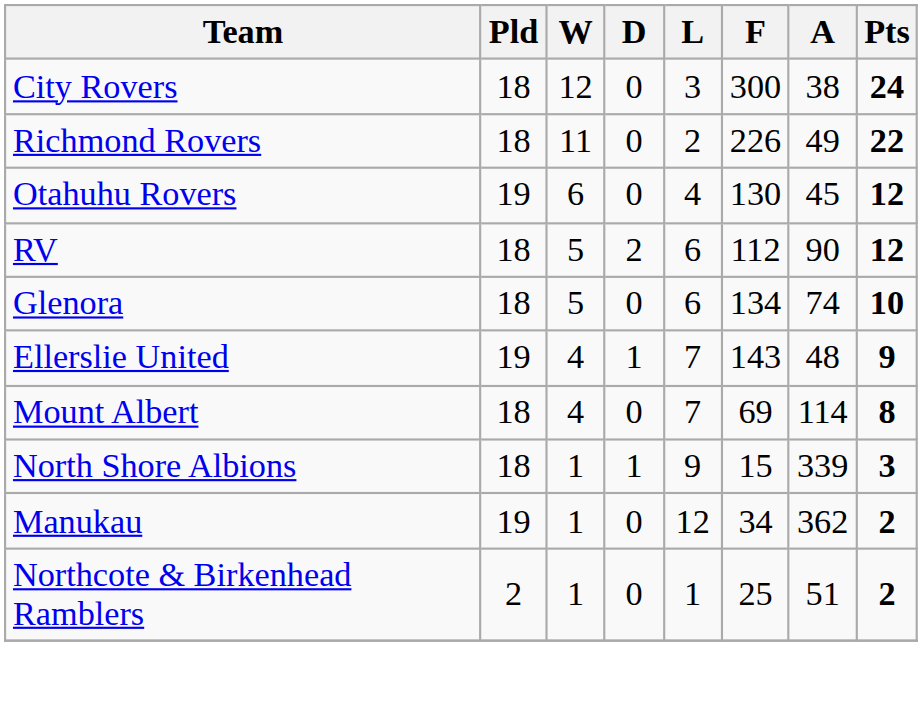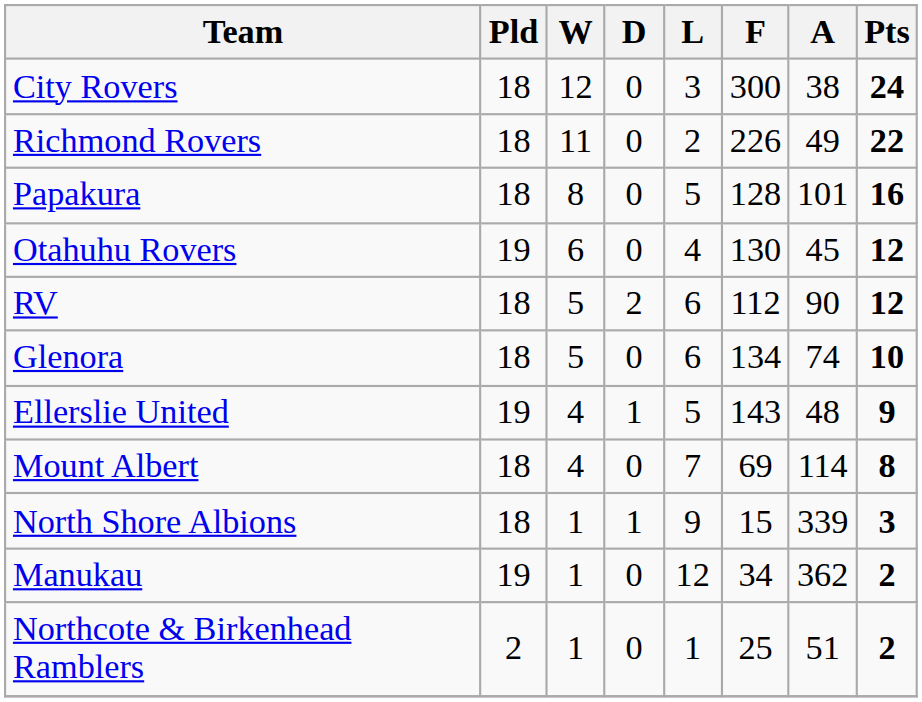 <table class="wikitable" style="text-align:center;">
 <tr>
 <th width=215>Team</th>
 <th width=20 abbr="Played">Pld</th>
 <th width=20 abbr="Won">W</th>
 <th width=20 abbr="Drawn">D</th>
 <th width=20 abbr="Lost">L</th>
 <th width=20 abbr="For">F</th>
 <th width=20 abbr="Against">A</th>
 <th width=20 abbr="Points">Pts</th>
 </tr>
 <tr>
 <td style="text-align:left;"><a href='#'>City Rovers</a></td>
 <td>18</td>
 <td>12</td>
 <td>0</td>
 <td>3</td>
 <td>300</td>
 <td>38</td>
 <td><strong>24</strong></td>
 </tr>
 <tr>
 <td style="text-align:left;"><a href='#'>Richmond Rovers</a></td>
 <td>18</td>
 <td>11</td>
 <td>0</td>
 <td>2</td>
 <td>226</td>
 <td>49</td>
 <td><strong>22</strong></td>
+</tr>
+<tr>
+<td style="text-align:left;"><a href='#'>Papakura</a></td>
+<td>18</td>
+<td>8</td>
+<td>0</td>
+<td>5</td>
+<td>128</td>
+<td>101</td>
+<td><strong>16</strong></td>
 </tr>
 <tr>
 <td style="text-align:left;"><a href='#'>Otahuhu Rovers</a></td>
 <td>19</td>
 <td>6</td>
 <td>0</td>
 <td>4</td>
 <td>130</td>
 <td>45</td>
 <td><strong>12</strong></td>
 </tr>
 <tr>
 <td style="text-align:left;"><a href='#'>RV</a></td>
 <td>18</td>
 <td>5</td>
 <td>2</td>
 <td>6</td>
 <td>112</td>
 <td>90</td>
 <td><strong>12</strong></td>
 </tr>
 <tr>
 <td style="text-align:left;"><a href='#'>Glenora</a></td>
 <td>18</td>
 <td>5</td>
 <td>0</td>
 <td>6</td>
 <td>134</td>
 <td>74</td>
 <td><strong>10</strong></td>
 </tr>
 <tr>
 <td style="text-align:left;"><a href='#'>Ellerslie United</a></td>
 <td>19</td>
 <td>4</td>
 <td>1</td>
-<td>7</td>
+<td>5</td>
 <td>143</td>
 <td>48</td>
 <td><strong>9</strong></td>
 </tr>
 <tr>
 <td style="text-align:left;"><a href='#'>Mount Albert</a></td>
 <td>18</td>
 <td>4</td>
 <td>0</td>
 <td>7</td>
 <td>69</td>
 <td>114</td>
 <td><strong>8</strong></td>
 </tr>
 <tr>
 <td style="text-align:left;"><a href='#'>North Shore Albions</a></td>
 <td>18</td>
 <td>1</td>
 <td>1</td>
 <td>9</td>
 <td>15</td>
 <td>339</td>
 <td><strong>3</strong></td>
 </tr>
 <tr>
 <td style="text-align:left;"><a href='#'>Manukau</a></td>
 <td>19</td>
 <td>1</td>
 <td>0</td>
 <td>12</td>
 <td>34</td>
 <td>362</td>
 <td><strong>2</strong></td>
 </tr>
 <tr>
 <td style="text-align:left;"><a href='#'>Northcote & Birkenhead Ramblers</a></td>
 <td>2</td>
 <td>1</td>
 <td>0</td>
 <td>1</td>
 <td>25</td>
 <td>51</td>
 <td><strong>2</strong></td>
 </tr>
 <tr>
 </tr>
 </table>
